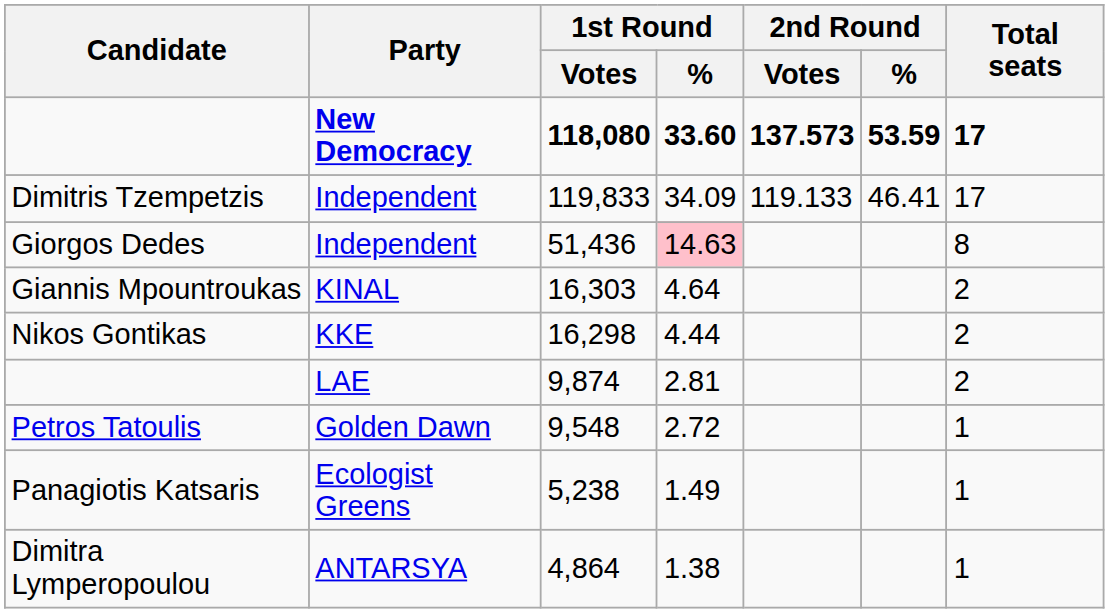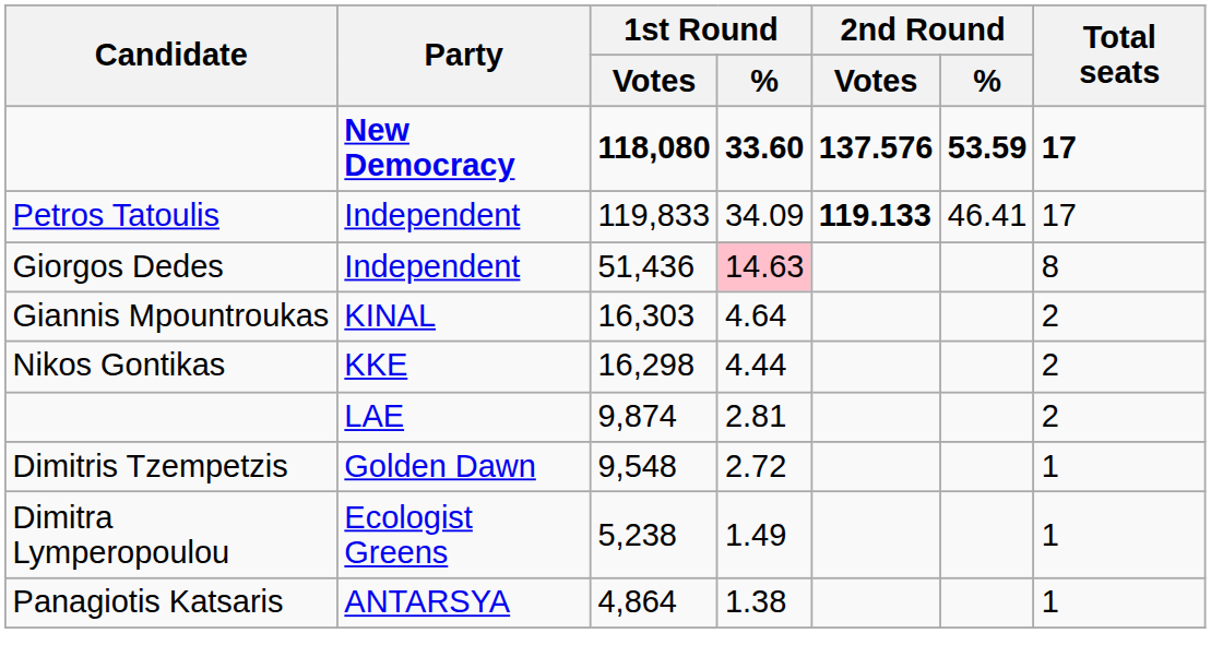 <table class=wikitable>
 <tr>
 <th rowspan=2>Candidate</th>
 <th rowspan=2>Party</th>
 <th colspan=2>1st Round</th>
 <th colspan=2>2nd Round</th>
 <th rowspan=2>Total seats</th>
 </tr>
 <tr>
 <th>Votes</th>
 <th>%</th>
 <th>Votes</th>
 <th>%</th>
 </tr>
 <tr style="font-weight: bold">
 <td><strong></strong></td>
 <td><strong><a href='#'>New Democracy</a></strong></td>
 <td>118,080</td>
 <td>33.60</td>
-<td><strong>137.573</strong></td>
+<td><strong>137.576</strong></td>
 <td><strong>53.59</strong></td>
 <td><strong>17</strong></td>
 </tr>
 <tr>
-<td>Dimitris Tzempetzis</td>
+<td><a href='#'>Petros Tatoulis</a></td>
 <td><a href='#'>Independent</a></td>
 <td>119,833</td>
 <td>34.09</td>
-<td>119.133</td>
+<td><strong>119.133</strong></td>
 <td>46.41</td>
 <td>17</td>
 </tr>
 <tr>
 <td>Giorgos Dedes</td>
 <td><a href='#'>Independent</a></td>
 <td>51,436</td>
 <td style="background: pink;">14.63</td>
 <td></td>
 <td></td>
 <td>8</td>
 </tr>
 <tr>
 <td>Giannis Mpountroukas</td>
 <td><a href='#'>KINAL</a></td>
 <td>16,303</td>
 <td>4.64</td>
 <td></td>
 <td></td>
 <td>2</td>
 </tr>
 <tr>
 <td>Nikos Gontikas</td>
 <td><a href='#'>KKE</a></td>
 <td>16,298</td>
 <td>4.44</td>
 <td></td>
 <td></td>
 <td>2</td>
 </tr>
 <tr>
 <td></td>
 <td><a href='#'>LAE</a></td>
 <td>9,874</td>
 <td>2.81</td>
 <td></td>
 <td></td>
 <td>2</td>
 </tr>
 <tr>
-<td><a href='#'>Petros Tatoulis</a></td>
+<td>Dimitris Tzempetzis</td>
 <td><a href='#'>Golden Dawn</a></td>
 <td>9,548</td>
 <td>2.72</td>
 <td></td>
 <td></td>
 <td>1</td>
 </tr>
 <tr>
-<td>Panagiotis Katsaris</td>
+<td>Dimitra Lymperopoulou</td>
 <td><a href='#'>Ecologist Greens</a></td>
 <td>5,238</td>
 <td>1.49</td>
 <td></td>
 <td></td>
 <td>1</td>
 </tr>
 <tr>
-<td>Dimitra Lymperopoulou</td>
+<td>Panagiotis Katsaris</td>
 <td><a href='#'>ANTARSYA</a></td>
 <td>4,864</td>
 <td>1.38</td>
 <td></td>
 <td></td>
 <td>1</td>
 </tr>
 </table>
